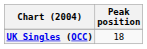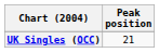 <table class="wikitable sortable plainrowheaders">
 <tr>
 <th>Chart (2004)</th>
 <th>Peak<br>position</th>
 </tr>
 <tr>
 </tr>
 <tr>
 </tr>
 <tr>
 </tr>
 <tr>
 </tr>
 <tr>
 </tr>
 <tr>
 <th scope="row"><a href='#'>UK Singles</a> (<a href='#'>OCC</a>)</th>
-<td align="center">18</td>
+<td align="center">21</td>
 </tr>
 </table>
